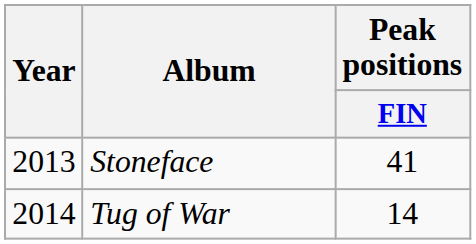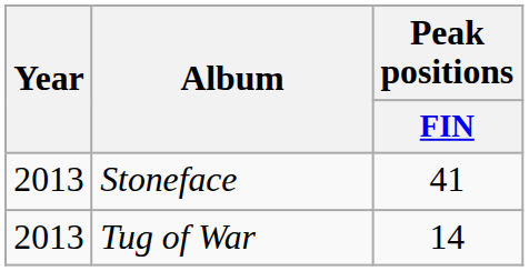 <table class="wikitable">
 <tr>
 <th align="center" rowspan="2" width="10">Year</th>
 <th align="center" rowspan="2" width="120">Album</th>
 <th align="center" colspan="1" width="20">Peak positions</th>
 </tr>
 <tr>
 <th scope="col" style="width:3em;font-size:90%;"><a href='#'>FIN</a><br></th>
 </tr>
 <tr>
 <td style="text-align:center;">2013</td>
 <td><em>Stoneface</em></td>
 <td style="text-align:center;">41</td>
 </tr>
 <tr>
-<td style="text-align:center;">2014</td>
+<td style="text-align:center;">2013</td>
 <td><em>Tug of War</em></td>
 <td style="text-align:center;">14</td>
 </tr>
 </table>
